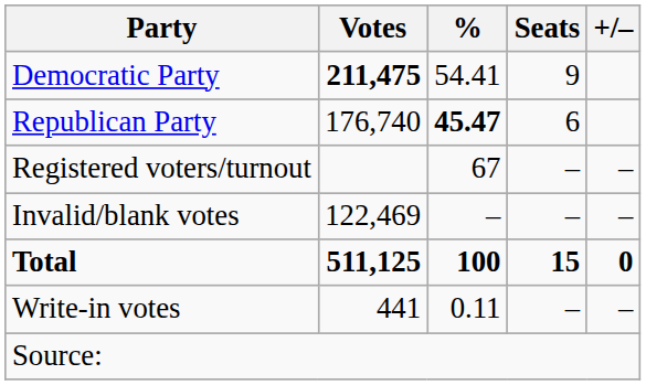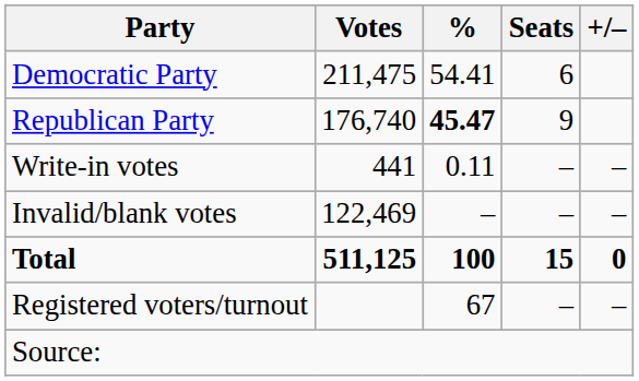 <table class=wikitable style=text-align:right>
 <tr>
 <th>Party</th>
 <th>Votes</th>
 <th>%</th>
 <th>Seats</th>
 <th>+/–</th>
 </tr>
 <tr>
 <td align=left><a href='#'>Democratic Party</a></td>
-<td><strong>211,475</strong></td>
+<td>211,475</td>
 <td>54.41</td>
-<td>9</td>
+<td>6</td>
 <td></td>
 </tr>
 <tr>
 <td align=left><a href='#'>Republican Party</a></td>
 <td>176,740</td>
 <td><strong>45.47</strong></td>
-<td>6</td>
+<td>9</td>
 <td></td>
 </tr>
 <tr>
-<td align=left>Registered voters/turnout</td>
-<td></td>
-<td>67</td>
+<td align=left>Write-in votes</td>
+<td>441</td>
+<td>0.11</td>
 <td>–</td>
 <td>–</td>
 </tr>
 <tr>
 <td align=left>Invalid/blank votes</td>
 <td>122,469</td>
 <td>–</td>
 <td>–</td>
 <td>–</td>
 </tr>
 <tr>
 <td align=left><strong>Total</strong></td>
 <td><strong>511,125</strong></td>
 <td><strong>100</strong></td>
 <td><strong>15</strong></td>
 <td><strong>0</strong></td>
 </tr>
 <tr>
-<td align=left>Write-in votes</td>
-<td>441</td>
-<td>0.11</td>
+<td align=left>Registered voters/turnout</td>
+<td></td>
+<td>67</td>
 <td>–</td>
 <td>–</td>
 </tr>
 <tr>
 <td align=left colspan=5>Source: </td>
 </tr>
 </table>
